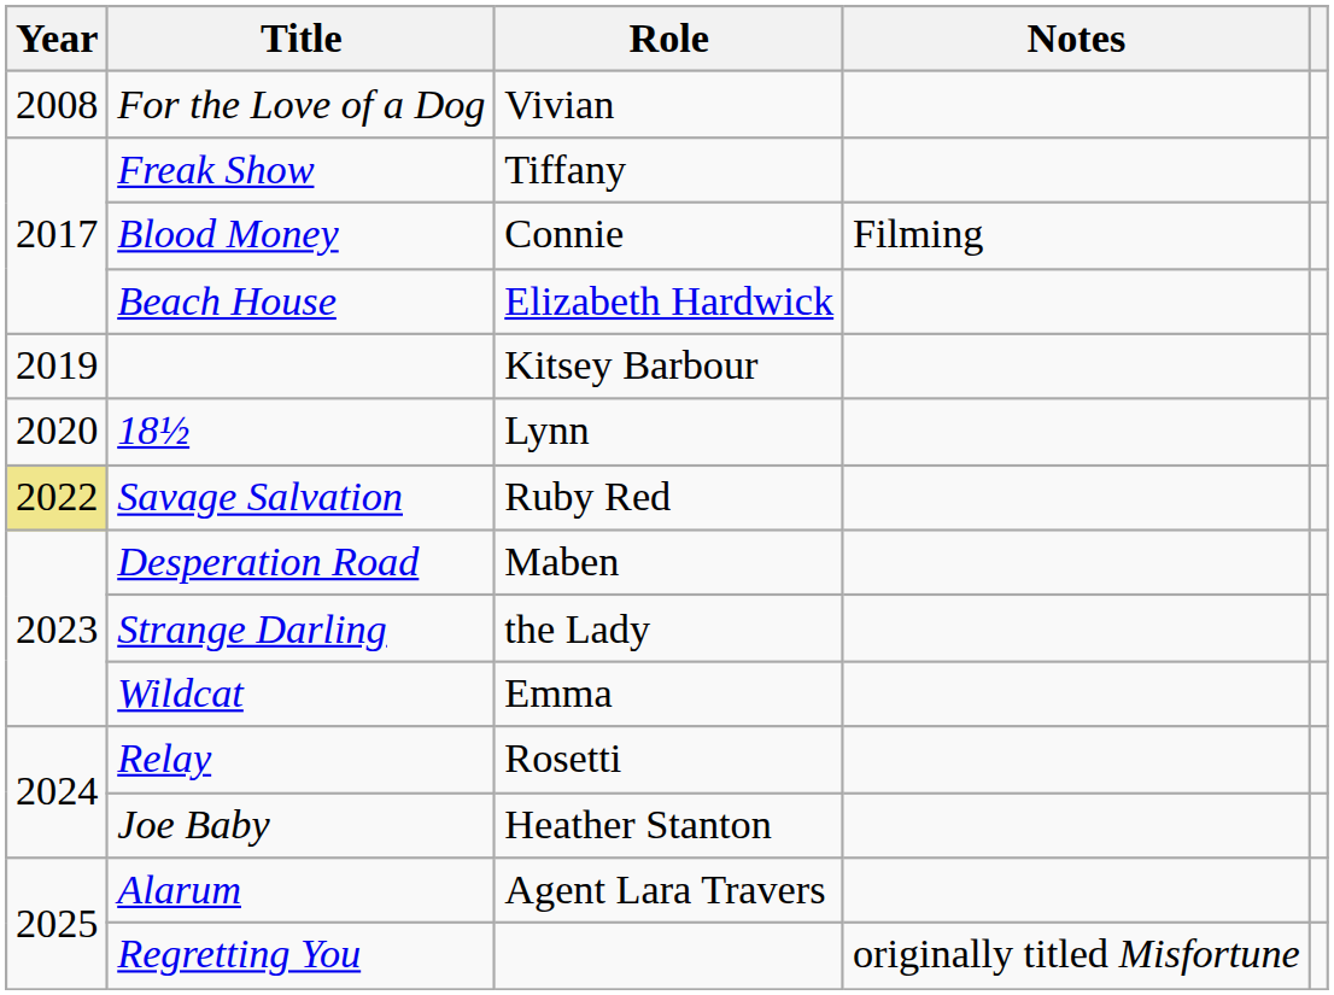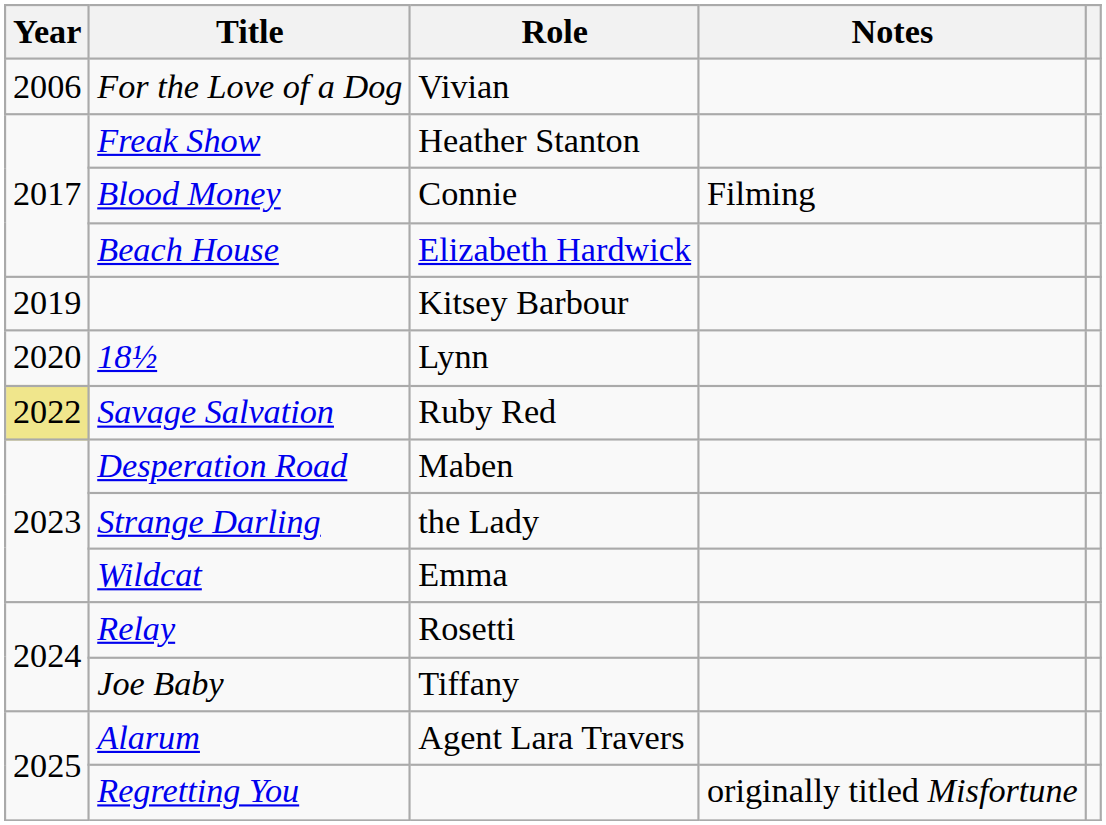 <table class="wikitable sortable">
 <tr>
 <th>Year</th>
 <th>Title</th>
 <th>Role</th>
 <th class="unsortable">Notes</th>
 <th class="unsortable"></th>
 </tr>
 <tr>
-<td>2008</td>
+<td>2006</td>
 <td><em>For the Love of a Dog</em></td>
 <td>Vivian</td>
 <td></td>
 <td style="text-align:center;"></td>
 </tr>
 <tr>
 <td rowspan="3">2017</td>
 <td><em><a href='#'>Freak Show</a></em></td>
-<td>Tiffany</td>
+<td>Heather Stanton</td>
 <td></td>
 <td style="text-align:center;"></td>
 </tr>
 <tr>
 <td><em><a href='#'>Blood Money</a></em></td>
 <td>Connie</td>
 <td>Filming</td>
 <td style="text-align:center;"></td>
 </tr>
 <tr>
 <td><em><a href='#'>Beach House</a></em></td>
 <td><a href='#'>Elizabeth Hardwick</a></td>
 <td></td>
 <td style="text-align:center;"></td>
 </tr>
 <tr>
 <td>2019</td>
 <td><em></em></td>
 <td>Kitsey Barbour</td>
 <td></td>
 <td style="text-align:center;"></td>
 </tr>
 <tr>
 <td>2020</td>
 <td><em><a href='#'>18½</a></em></td>
 <td>Lynn</td>
 <td></td>
 <td style="text-align:center;"></td>
 </tr>
 <tr>
 <td style="background: khaki;">2022</td>
 <td><em><a href='#'>Savage Salvation</a></em></td>
 <td>Ruby Red</td>
 <td></td>
 <td style="text-align:center;"></td>
 </tr>
 <tr>
 <td rowspan="3">2023</td>
 <td><em><a href='#'>Desperation Road</a></em></td>
 <td>Maben</td>
 <td></td>
 <td style="text-align:center;"></td>
 </tr>
 <tr>
 <td><em><a href='#'>Strange Darling</a></em></td>
 <td>the Lady</td>
 <td></td>
 <td style="text-align:center;"></td>
 </tr>
 <tr>
 <td><em><a href='#'>Wildcat</a></em></td>
 <td>Emma</td>
 <td></td>
 <td style="text-align:center;"></td>
 </tr>
 <tr>
 <td rowspan="2">2024</td>
 <td><em><a href='#'>Relay</a></em></td>
 <td>Rosetti</td>
 <td></td>
 <td style="text-align:center;"></td>
 </tr>
 <tr>
 <td><em>Joe Baby</em></td>
-<td>Heather Stanton</td>
+<td>Tiffany</td>
 <td></td>
 <td style="text-align:center;"></td>
 </tr>
 <tr>
 <td rowspan="2">2025</td>
 <td><em><a href='#'>Alarum</a></em></td>
 <td>Agent Lara Travers</td>
 <td></td>
 <td style="text-align:center;"></td>
 </tr>
 <tr>
 <td><em><a href='#'>Regretting You</a></em></td>
 <td></td>
 <td>originally titled <em>Misfortune</em></td>
 <td style="text-align:center;"></td>
 </tr>
 </table>
